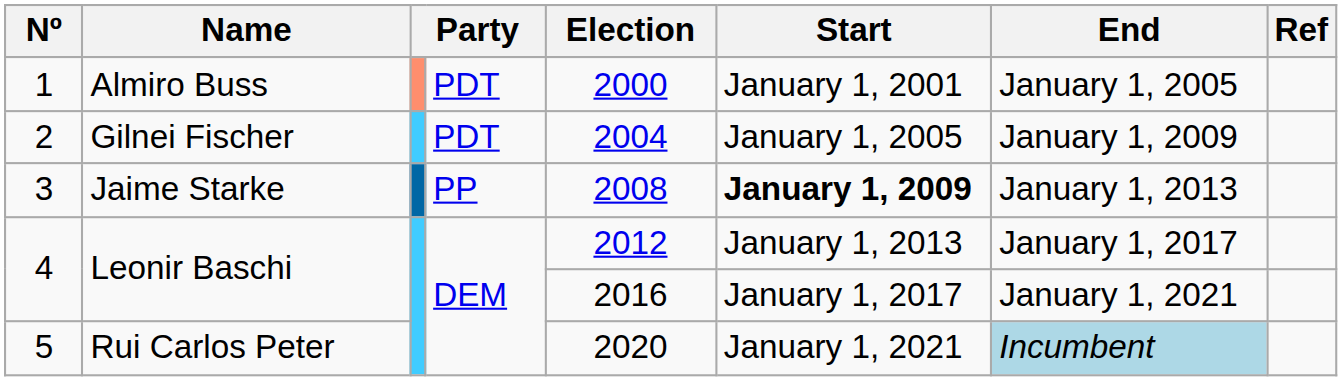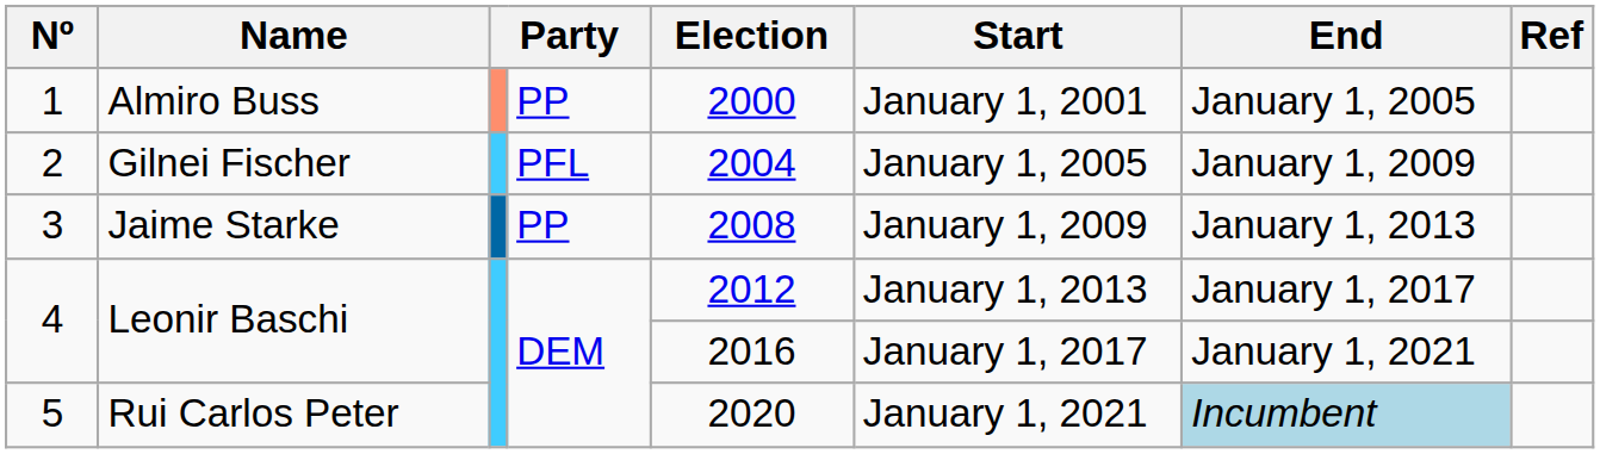 <table class="wikitable">
 <tr>
 <th width="30">Nº</th>
 <th width="150">Name</th>
 <th width="50" colspan="2">Party</th>
 <th width="75">Election</th>
 <th width="125">Start</th>
 <th width="125">End</th>
 <th>Ref</th>
 </tr>
 <tr>
 <td align=center>1</td>
 <td>Almiro Buss</td>
 <td bgcolor=FE8E6D></td>
-<td width="50"><a href='#'>PDT</a></td>
+<td width="50"><a href='#'>PP</a></td>
 <td align=center><a href='#'>2000</a></td>
 <td>January 1, 2001</td>
 <td>January 1, 2005</td>
 <td align=center></td>
 </tr>
 <tr>
 <td align=center>2</td>
 <td>Gilnei Fischer</td>
 <td bgcolor=40ccff></td>
-<td width="50"><a href='#'>PDT</a></td>
+<td width="50"><a href='#'>PFL</a></td>
 <td align=center><a href='#'>2004</a></td>
 <td>January 1, 2005</td>
 <td>January 1, 2009</td>
 <td align=center></td>
 </tr>
 <tr>
 <td align=center>3</td>
 <td>Jaime Starke</td>
 <td bgcolor=0067A5></td>
 <td width="50"><a href='#'>PP</a></td>
 <td align=center><a href='#'>2008</a></td>
-<td><strong>January 1, 2009</strong></td>
+<td>January 1, 2009</td>
 <td>January 1, 2013</td>
 <td align=center></td>
 </tr>
 <tr>
 <td rowspan="2" align=center>4</td>
 <td rowspan="2">Leonir Baschi</td>
 <td rowspan="3" bgcolor=40ccff></td>
 <td rowspan="3" width="50"><a href='#'>DEM</a></td>
 <td align=center><a href='#'>2012</a></td>
 <td>January 1, 2013</td>
 <td>January 1, 2017</td>
 <td align=center></td>
 </tr>
 <tr>
 <td align=center>2016</td>
 <td>January 1, 2017</td>
 <td>January 1, 2021</td>
 <td align=center></td>
 </tr>
 <tr>
 <td align=center>5</td>
 <td>Rui Carlos Peter</td>
 <td align=center>2020</td>
 <td>January 1, 2021</td>
 <td style="background: lightblue;"><em>Incumbent</em></td>
 <td align=center></td>
 </tr>
 </table>
